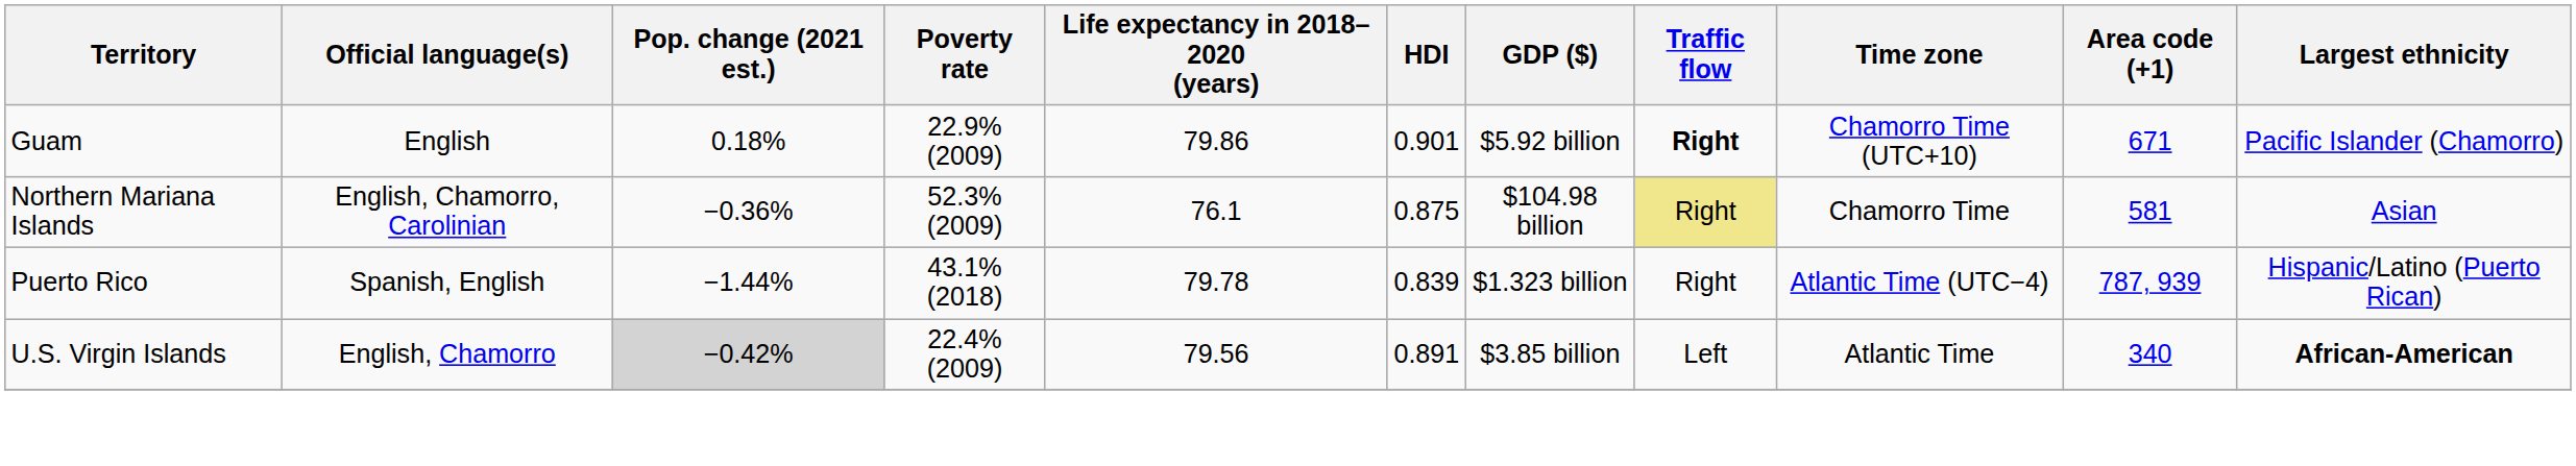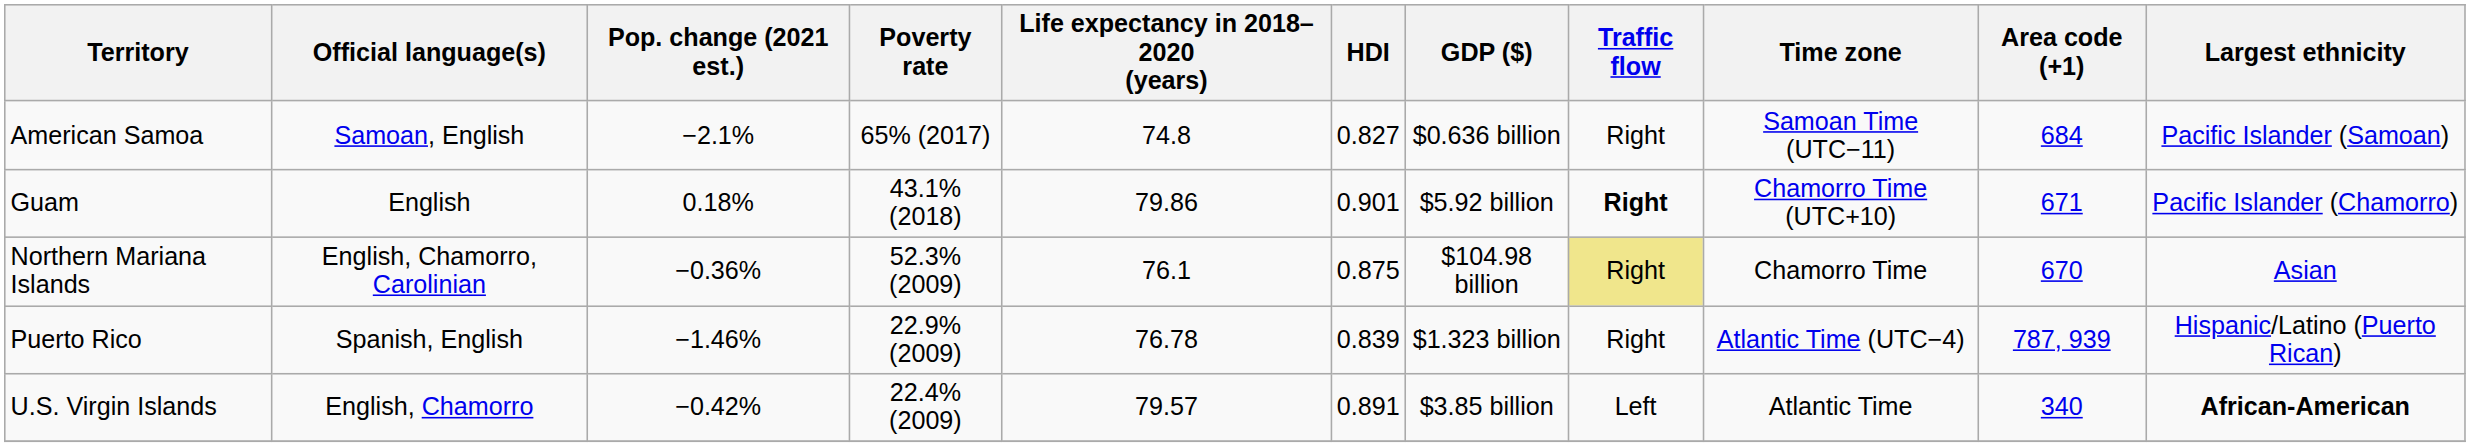 <table class="wikitable sortable" style="text-align:center">
 <tr>
 <th scope="col">Territory</th>
 <th scope="col">Official language(s)</th>
 <th scope="col">Pop. change (2021 est.)<br></th>
 <th scope="col">Poverty rate</th>
 <th scope="col">Life expectancy in 2018–2020<br> (years)<br></th>
 <th scope="col">HDI</th>
 <th scope="col">GDP ($)</th>
 <th scope="col"><a href='#'>Traffic flow</a></th>
 <th scope="col">Time zone</th>
 <th scope="col">Area code (+1)</th>
 <th scope="col">Largest ethnicity</th>
 </tr>
 <tr>
+<td align="left">American Samoa</td>
+<td><a href='#'>Samoan</a>, English</td>
+<td>−2.1%</td>
+<td>65% (2017)</td>
+<td>74.8</td>
+<td>0.827</td>
+<td>$0.636 billion</td>
+<td>Right</td>
+<td><a href='#'>Samoan Time</a> (UTC−11)</td>
+<td><a href='#'>684</a></td>
+<td><a href='#'>Pacific Islander</a> (<a href='#'>Samoan</a>)</td>
+</tr>
+<tr>
 <td align="left">Guam</td>
 <td>English</td>
 <td>0.18%</td>
-<td>22.9% (2009)</td>
+<td>43.1% (2018)</td>
 <td>79.86</td>
 <td>0.901</td>
 <td>$5.92 billion</td>
 <td><strong>Right</strong></td>
 <td><a href='#'>Chamorro Time</a> (UTC+10)</td>
 <td><a href='#'>671</a></td>
 <td><a href='#'>Pacific Islander</a> (<a href='#'>Chamorro</a>)</td>
 </tr>
 <tr>
 <td align="left">Northern Mariana Islands</td>
 <td>English, Chamorro, <a href='#'>Carolinian</a></td>
 <td>−0.36%</td>
 <td>52.3% (2009)</td>
 <td>76.1</td>
 <td>0.875</td>
 <td>$104.98 billion</td>
 <td style="background: khaki;">Right</td>
 <td>Chamorro Time</td>
-<td><a href='#'>581</a></td>
+<td><a href='#'>670</a></td>
 <td><a href='#'>Asian</a></td>
 </tr>
 <tr>
 <td align="left">Puerto Rico</td>
 <td>Spanish, English</td>
-<td>−1.44%</td>
-<td>43.1% (2018)</td>
-<td>79.78</td>
+<td>−1.46%</td>
+<td>22.9% (2009)</td>
+<td>76.78</td>
 <td>0.839</td>
 <td>$1.323 billion</td>
 <td>Right</td>
 <td><a href='#'>Atlantic Time</a> (UTC−4)</td>
 <td><a href='#'>787, 939</a></td>
 <td><a href='#'>Hispanic</a>/<wbr>Latino (<a href='#'>Puerto Rican</a>)</td>
 </tr>
 <tr>
 <td align="left">U.S. Virgin Islands</td>
 <td>English, <a href='#'>Chamorro</a></td>
-<td style="background: lightgrey;">−0.42%</td>
+<td>−0.42%</td>
 <td>22.4% (2009)</td>
-<td>79.56</td>
+<td>79.57</td>
 <td>0.891</td>
 <td>$3.85 billion</td>
 <td>Left</td>
 <td>Atlantic Time</td>
 <td><a href='#'>340</a></td>
 <td><strong>African-American</strong></td>
 </tr>
 <tr>
 </tr>
 </table>
